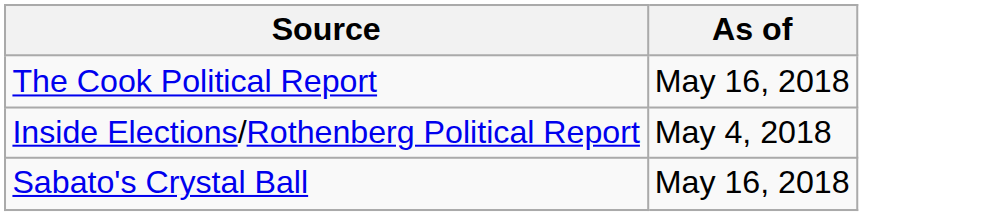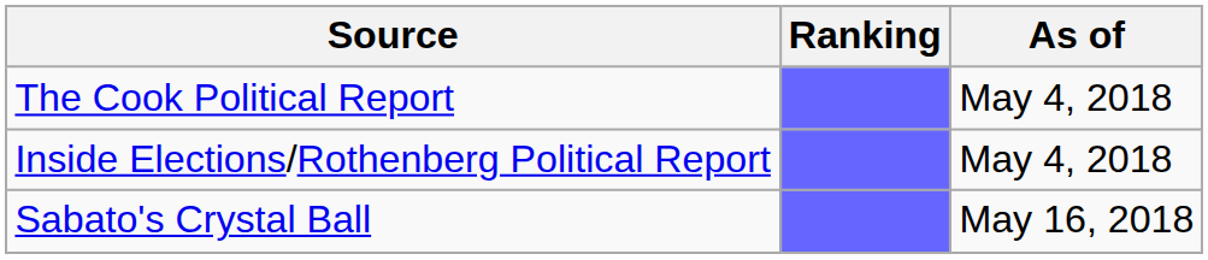 <table class="wikitable">
 <tr>
 <th>Source</th>
+<th>Ranking</th>
 <th>As of</th>
 </tr>
 <tr>
 <td><a href='#'>The Cook Political Report</a></td>
-<td>May 16, 2018</td>
+<td style="background:#66f"></td>
+<td>May 4, 2018</td>
 </tr>
 <tr>
 <td><a href='#'>Inside Elections</a>/<a href='#'>Rothenberg Political Report</a></td>
+<td style="background:#66f"></td>
 <td>May 4, 2018</td>
 </tr>
 <tr>
 <td><a href='#'>Sabato's Crystal Ball</a></td>
+<td style="background:#66f"></td>
 <td>May 16, 2018</td>
 </tr>
 </table>
